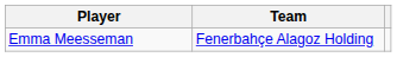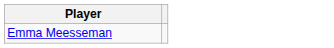 <table class="wikitable" style="text-align: center;">
 <tr>
 <th style="width:200px;">Player</th>
-<th style="width:205px;">Team</th>
 <th></th>
 </tr>
 <tr>
 <td align=left> <a href='#'>Emma Meesseman</a></td>
-<td align=left> <a href='#'>Fenerbahçe Alagoz Holding</a></td>
 <td></td>
 </tr>
 </table>
